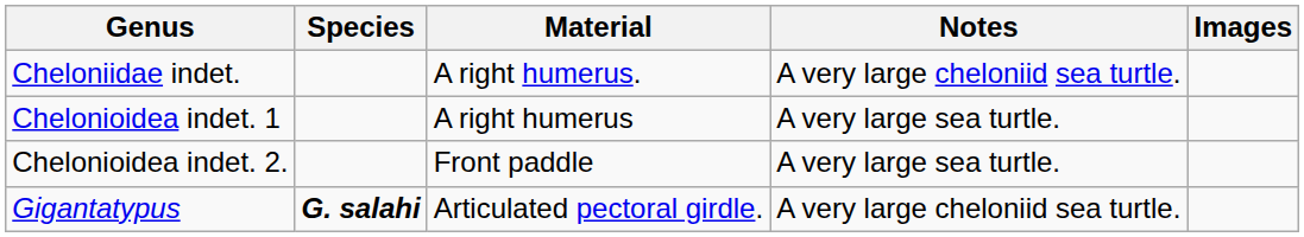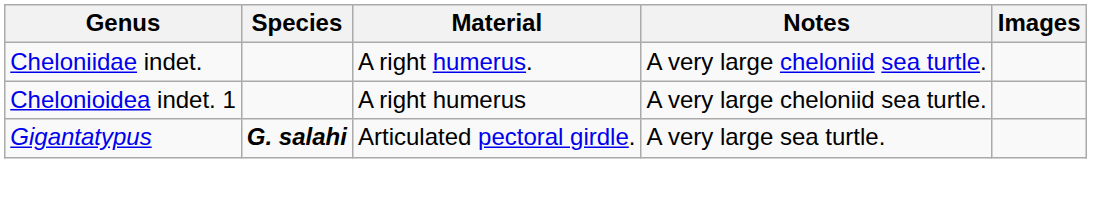 <table class="wikitable" align="center">
 <tr>
 <th>Genus</th>
 <th>Species</th>
 <th>Material</th>
 <th>Notes</th>
 <th>Images</th>
 </tr>
 <tr>
 <td><a href='#'>Cheloniidae</a> indet.</td>
 <td></td>
 <td>A right <a href='#'>humerus</a>.</td>
 <td>A very large <a href='#'>cheloniid</a> <a href='#'>sea turtle</a>.</td>
 <td></td>
 </tr>
 <tr>
 <td><a href='#'>Chelonioidea</a> indet. 1</td>
 <td></td>
 <td>A right humerus</td>
-<td>A very large sea turtle.</td>
-<td></td>
-</tr>
-<tr>
-<td>Chelonioidea indet. 2.</td>
-<td></td>
-<td>Front paddle</td>
-<td>A very large sea turtle.</td>
+<td>A very large cheloniid sea turtle.</td>
 <td></td>
 </tr>
 <tr>
 <td><em><a href='#'>Gigantatypus</a></em></td>
 <td><strong><em>G. salahi</em></strong></td>
 <td>Articulated <a href='#'>pectoral girdle</a>.</td>
-<td>A very large cheloniid sea turtle.</td>
+<td>A very large sea turtle.</td>
 <td></td>
 </tr>
 </table>
